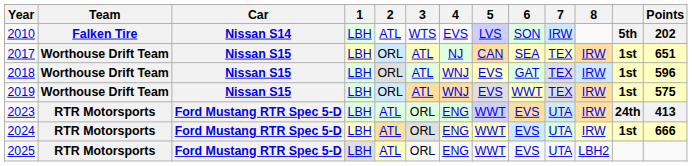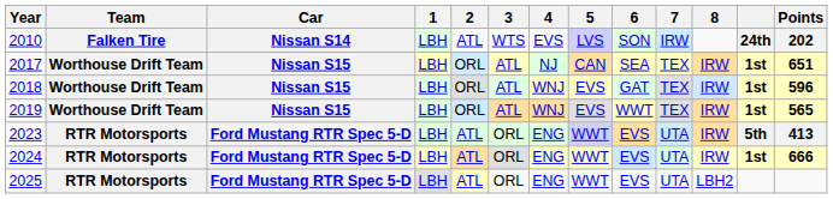 <table class="wikitable" border="1" style="text-align:center; font-size:85%;">
 <tr>
 <th>Year</th>
 <th>Team</th>
 <th>Car</th>
 <th>1</th>
 <th>2</th>
 <th>3</th>
 <th>4</th>
 <th>5</th>
 <th>6</th>
 <th>7</th>
 <th>8</th>
 <th></th>
 <th>Points</th>
 </tr>
 <tr>
 <td><a href='#'>2010</a></td>
 <th><a href='#'>Falken Tire</a></th>
 <th><a href='#'>Nissan S14</a></th>
 <td style="background:#dfffdf"><a href='#'>LBH</a><br></td>
 <td><a href='#'>ATL</a></td>
 <td><a href='#'>WTS</a></td>
 <td><a href='#'>EVS</a></td>
 <td style="background:#cfcfff"><a href='#'>LVS</a><br></td>
 <td style="background:#dfffdf"><a href='#'>SON</a><br></td>
 <td style="background:#cfeaff"><a href='#'>IRW</a><br></td>
 <td></td>
-<th>5th</th>
+<th>24th</th>
 <th>202</th>
 </tr>
 <tr>
 <td><a href='#'>2017</a></td>
 <th>Worthouse Drift Team</th>
 <th><a href='#'>Nissan S15</a></th>
 <td style="background:#ffffbf"><a href='#'>LBH</a><br></td>
 <td style="background:#cfeaff">ORL<br></td>
 <td style="background:#ffffbf"><a href='#'>ATL</a><br></td>
 <td style="background:#dfffdf"><a href='#'>NJ</a><br></td>
 <td style="background:#ffdf9f"><a href='#'>CAN</a><br></td>
 <td style="background:#ffffbf"><a href='#'>SEA</a><br></td>
 <td style="background:#ffffbf"><a href='#'>TEX</a><br></td>
 <td style="background:#ffdf9f"><a href='#'>IRW</a><br></td>
 <th style="background:#FFFFBF">1st</th>
 <th style="background:#FFFFBF">651</th>
 </tr>
 <tr>
 <td><a href='#'>2018</a></td>
 <th>Worthouse Drift Team</th>
 <th><a href='#'>Nissan S15</a></th>
 <td style="background:#dfffdf"><a href='#'>LBH</a><br></td>
 <td style="background:#dfdfdf">ORL<br></td>
 <td style="background:#dfffdf"><a href='#'>ATL</a><br></td>
 <td style="background:#ffffbf"><a href='#'>WNJ</a><br></td>
 <td style="background:#ffffbf"><a href='#'>EVS</a><br></td>
 <td style="background:#dfffdf"><a href='#'>GAT</a><br></td>
 <td style="background:#dfdfdf"><a href='#'>TEX</a><br></td>
 <td style="background:#cfeaff"><a href='#'>IRW</a><br></td>
 <th style="background:#FFFFBF">1st</th>
 <th style="background:#FFFFBF">596</th>
 </tr>
 <tr>
 <td><a href='#'>2019</a></td>
 <th>Worthouse Drift Team</th>
 <th><a href='#'>Nissan S15</a></th>
 <td style="background:#dfffdf"><a href='#'>LBH</a><br></td>
 <td style="background:#cfeaff">ORL<br></td>
 <td style="background:#ffdf9f"><a href='#'>ATL</a><br></td>
 <td style="background:#ffdf9f"><a href='#'>WNJ</a><br></td>
 <td style="background:#dfdfdf"><a href='#'>EVS</a><br></td>
 <td style="background:#ffffbf"><a href='#'>WWT</a><br></td>
 <td style="background:#dfdfdf"><a href='#'>TEX</a><br></td>
 <td style="background:#ffdf9f"><a href='#'>IRW</a><br></td>
 <th style="background:#FFFFBF">1st</th>
-<th style="background:#FFFFBF">575</th>
+<th style="background:#FFFFBF">565</th>
 </tr>
 <tr>
 <td><a href='#'>2023</a></td>
 <th>RTR Motorsports</th>
 <th><a href='#'>Ford Mustang RTR Spec 5-D</a></th>
 <td style="background:#dfffdf"><a href='#'>LBH</a><br></td>
 <td style="background:#dfffdf"><a href='#'>ATL</a><br></td>
 <td style="background:#dfffdf">ORL<br></td>
 <td style="background:#dfffdf"><a href='#'>ENG</a><br></td>
 <td style="background:#cfcfff"><a href='#'>WWT</a><br></td>
 <td style="background:#ffdf9f"><a href='#'>EVS</a><br></td>
 <td style="background:#cfeaff"><a href='#'>UTA</a><br></td>
 <td style="background:#ffdf9f"><a href='#'>IRW</a><br></td>
-<th>24th</th>
+<th>5th</th>
 <th>413</th>
 </tr>
 <tr>
 <td><a href='#'>2024</a></td>
 <th>RTR Motorsports</th>
 <th><a href='#'>Ford Mustang RTR Spec 5-D</a></th>
 <td style="background:#ffffbf"><a href='#'>LBH</a><br></td>
 <td style="background:#ffdf9f"><a href='#'>ATL</a><br></td>
 <td style="background:#dfdfdf">ORL<br></td>
 <td style="background:#ffffbf"><a href='#'>ENG</a><br></td>
 <td style="background:#ffffbf"><a href='#'>WWT</a><br></td>
 <td style="background:#cfeaff"><a href='#'>EVS</a><br></td>
 <td style="background:#dfffdf"><a href='#'>UTA</a><br></td>
 <td style="background:#ffffbf"><a href='#'>IRW</a><br></td>
 <th style="background:#FFFFBF">1st</th>
 <th style="background:#FFFFBF">666</th>
 </tr>
 <tr>
 <td><a href='#'>2025</a></td>
 <th>RTR Motorsports</th>
 <th><a href='#'>Ford Mustang RTR Spec 5-D</a></th>
 <td style="background:#dfdfdf"><a href='#'>LBH</a><br></td>
 <td style="background:#ffffbf"><a href='#'>ATL</a><br></td>
 <td>ORL<br></td>
 <td><a href='#'>ENG</a><br></td>
 <td><a href='#'>WWT</a><br></td>
 <td><a href='#'>EVS</a><br></td>
 <td><a href='#'>UTA</a><br></td>
 <td><a href='#'>LBH2</a><br></td>
 <td></td>
 <td></td>
 </tr>
 </table>
